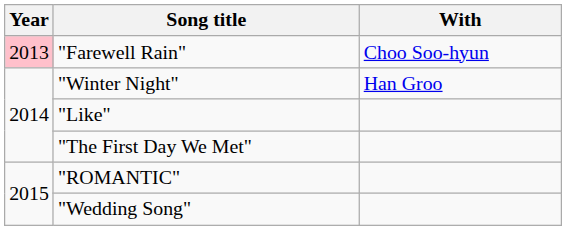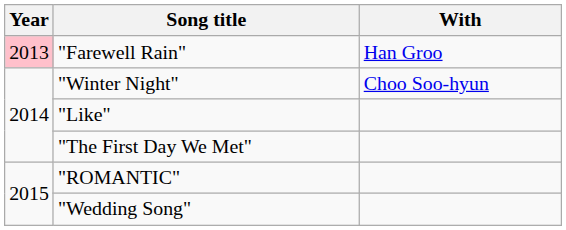 <table class="wikitable" style="width:450px">
 <tr>
 <th width=10>Year</th>
 <th>Song title</th>
 <th>With</th>
 </tr>
 <tr>
 <td style="background: pink;">2013</td>
 <td>"Farewell Rain"</td>
-<td><a href='#'>Choo Soo-hyun</a></td>
+<td><a href='#'>Han Groo</a></td>
 </tr>
 <tr>
 <td rowspan=3>2014</td>
 <td>"Winter Night"</td>
-<td><a href='#'>Han Groo</a></td>
+<td><a href='#'>Choo Soo-hyun</a></td>
 </tr>
 <tr>
 <td>"Like"</td>
 <td></td>
 </tr>
 <tr>
 <td>"The First Day We Met"</td>
 <td></td>
 </tr>
 <tr>
 <td rowspan=2>2015</td>
 <td>"ROMANTIC"</td>
 <td></td>
 </tr>
 <tr>
 <td>"Wedding Song"</td>
 <td></td>
 </tr>
 </table>
